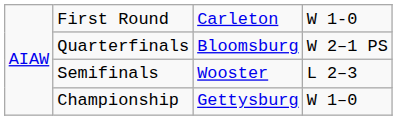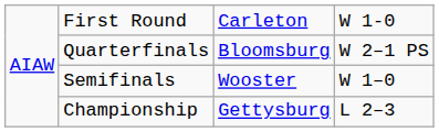 <table class="wikitable">
 <tr>
 <td rowspan="4"><a href='#'>AIAW</a></td>
 <td>First Round</td>
 <td><a href='#'>Carleton</a></td>
 <td>W 1-0</td>
 </tr>
 <tr>
 <td>Quarterfinals</td>
 <td><a href='#'>Bloomsburg</a></td>
 <td>W 2–1 PS</td>
 </tr>
 <tr>
 <td>Semifinals</td>
 <td><a href='#'>Wooster</a></td>
-<td>L 2–3</td>
+<td>W 1–0</td>
 </tr>
 <tr>
 <td>Championship</td>
 <td><a href='#'>Gettysburg</a></td>
-<td>W 1–0</td>
+<td>L 2–3</td>
 </tr>
 </table>
